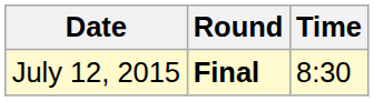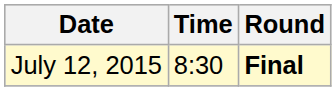 <table class="wikitable">
 <tr>
 <th>Date</th>
+<th>Time</th>
 <th>Round</th>
-<th>Time</th>
 </tr>
 <tr style=background:lemonchiffon>
 <td>July 12, 2015</td>
+<td>8:30</td>
 <td><strong>Final</strong></td>
-<td>8:30</td>
 </tr>
 </table>
